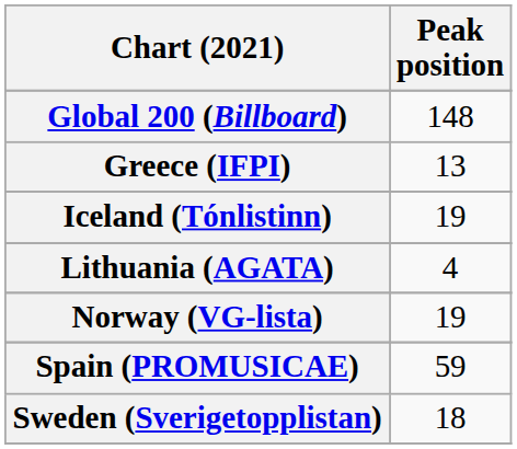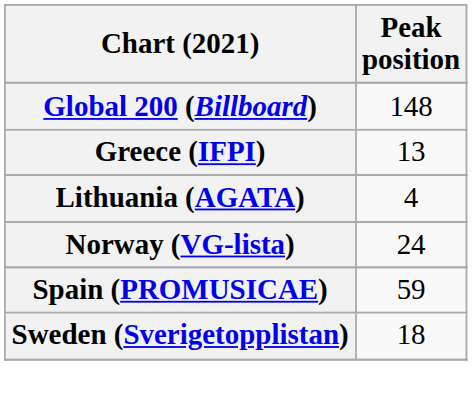 <table class="wikitable sortable plainrowheaders" style="text-align:center">
 <tr>
 <th scope="col">Chart (2021)</th>
 <th scope="col">Peak<br>position</th>
 </tr>
 <tr>
 </tr>
 <tr>
 </tr>
 <tr>
 </tr>
 <tr>
 </tr>
 <tr>
 </tr>
 <tr>
 </tr>
 <tr>
 <th scope="row"><a href='#'>Global 200</a> (<a href='#'><em>Billboard</em></a>)</th>
 <td>148</td>
 </tr>
 <tr>
 <th scope="row">Greece (<a href='#'>IFPI</a>)</th>
 <td>13</td>
 </tr>
 <tr>
 </tr>
 <tr>
-<th scope="row">Iceland (<a href='#'>Tónlistinn</a>)</th>
-<td>19</td>
-</tr>
-<tr>
 </tr>
 <tr>
 <th scope="row">Lithuania (<a href='#'>AGATA</a>)</th>
 <td>4</td>
 </tr>
 <tr>
 </tr>
 <tr>
 <th scope="row">Norway (<a href='#'>VG-lista</a>)</th>
-<td>19</td>
+<td>24</td>
 </tr>
 <tr>
 </tr>
 <tr>
 <th scope="row">Spain (<a href='#'>PROMUSICAE</a>)</th>
 <td>59</td>
 </tr>
 <tr>
 <th scope="row">Sweden (<a href='#'>Sverigetopplistan</a>)</th>
 <td>18</td>
 </tr>
 <tr>
 </tr>
 <tr>
 </tr>
 </table>
